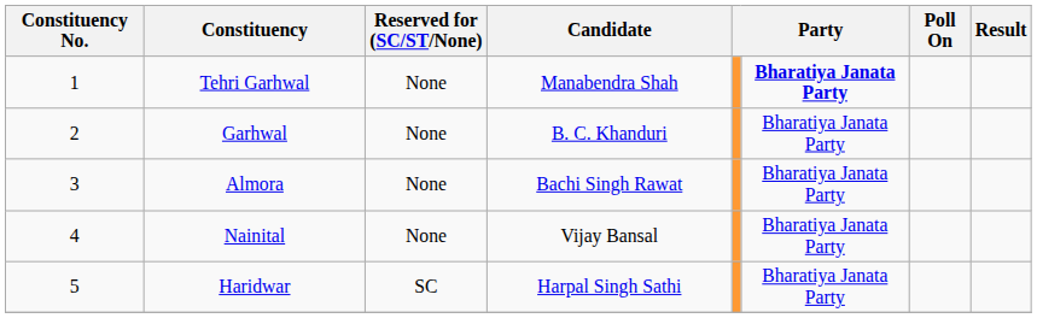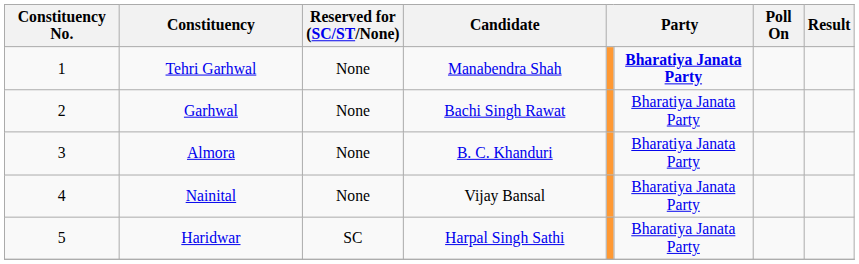 <table class="wikitable sortable" style="text-align:center">
 <tr>
 <th>Constituency No.</th>
 <th style="width:180px;">Constituency</th>
 <th>Reserved for<br>(<a href='#'>SC/ST</a>/None)</th>
 <th style="width:200px;">Candidate</th>
 <th colspan="2">Party</th>
 <th>Poll On</th>
 <th>Result</th>
 </tr>
 <tr>
 <td>1</td>
 <td><a href='#'>Tehri Garhwal</a></td>
 <td>None</td>
 <td><a href='#'>Manabendra Shah</a></td>
 <td bgcolor=#FF9933></td>
 <td><strong><a href='#'>Bharatiya Janata Party</a></strong></td>
 <td></td>
 <td></td>
 </tr>
 <tr>
 <td>2</td>
 <td><a href='#'>Garhwal</a></td>
 <td>None</td>
-<td><a href='#'>B. C. Khanduri</a></td>
+<td><a href='#'>Bachi Singh Rawat</a></td>
 <td bgcolor=#FF9933></td>
 <td><a href='#'>Bharatiya Janata Party</a></td>
 <td></td>
 <td></td>
 </tr>
 <tr>
 <td>3</td>
 <td><a href='#'>Almora</a></td>
 <td>None</td>
-<td><a href='#'>Bachi Singh Rawat</a></td>
+<td><a href='#'>B. C. Khanduri</a></td>
 <td bgcolor=#FF9933></td>
 <td><a href='#'>Bharatiya Janata Party</a></td>
 <td></td>
 <td></td>
 </tr>
 <tr>
 <td>4</td>
 <td><a href='#'>Nainital</a></td>
 <td>None</td>
 <td>Vijay Bansal</td>
 <td bgcolor=#FF9933></td>
 <td><a href='#'>Bharatiya Janata Party</a></td>
 <td></td>
 <td></td>
 </tr>
 <tr>
 <td>5</td>
 <td><a href='#'>Haridwar</a></td>
 <td>SC</td>
 <td><a href='#'>Harpal Singh Sathi</a></td>
 <td bgcolor=#FF9933></td>
 <td><a href='#'>Bharatiya Janata Party</a></td>
 <td></td>
 <td></td>
 </tr>
 <tr>
 </tr>
 </table>
